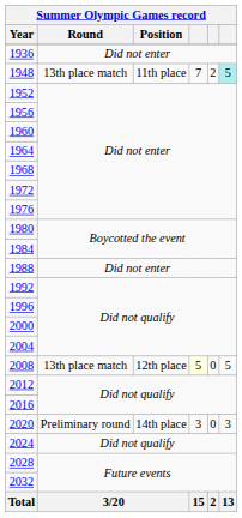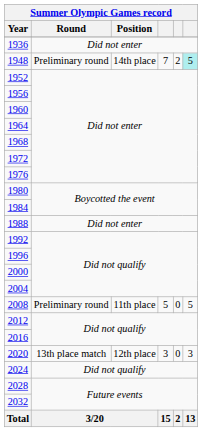 <table class="wikitable" style="text-align: center;">
 <tr>
 <th colspan=10><a href='#'>Summer Olympic Games record</a></th>
 </tr>
 <tr>
 <th>Year</th>
 <th>Round</th>
 <th>Position</th>
 <th></th>
 <th></th>
 <th></th>
 </tr>
 <tr>
 </tr>
 <tr>
 <td> <a href='#'>1936</a></td>
 <td colspan=5><em>Did not enter</em></td>
 </tr>
 <tr>
 <td> <a href='#'>1948</a></td>
-<td>13th place match</td>
-<td>11th place</td>
+<td>Preliminary round</td>
+<td>14th place</td>
 <td>7</td>
 <td>2</td>
 <td style="background: paleturquoise;">5</td>
 </tr>
 <tr>
 <td> <a href='#'>1952</a></td>
 <td colspan=5 rowspan=7><em>Did not enter</em></td>
 </tr>
 <tr>
 <td> <a href='#'>1956</a></td>
 </tr>
 <tr>
 <td> <a href='#'>1960</a></td>
 </tr>
 <tr>
 <td> <a href='#'>1964</a></td>
 </tr>
 <tr>
 <td> <a href='#'>1968</a></td>
 </tr>
 <tr>
 <td> <a href='#'>1972</a></td>
 </tr>
 <tr>
 <td> <a href='#'>1976</a></td>
 </tr>
 <tr>
 <td> <a href='#'>1980</a></td>
 <td colspan=5 rowspan=2><em>Boycotted the event</em></td>
 </tr>
 <tr>
 <td> <a href='#'>1984</a></td>
 </tr>
 <tr>
 <td> <a href='#'>1988</a></td>
 <td colspan=5><em>Did not enter</em></td>
 </tr>
 <tr>
 <td> <a href='#'>1992</a></td>
 <td colspan=6 rowspan=4><em>Did not qualify</em></td>
 </tr>
 <tr>
 <td> <a href='#'>1996</a></td>
 </tr>
 <tr>
 <td> <a href='#'>2000</a></td>
 </tr>
 <tr>
 <td> <a href='#'>2004</a></td>
 </tr>
 <tr>
 <td> <a href='#'>2008</a></td>
-<td>13th place match</td>
-<td>12th place</td>
-<td style="background: lightyellow;">5</td>
+<td>Preliminary round</td>
+<td>11th place</td>
+<td>5</td>
 <td>0</td>
 <td>5</td>
 </tr>
 <tr>
 <td> <a href='#'>2012</a></td>
 <td colspan=5 rowspan=2><em>Did not qualify</em></td>
 </tr>
 <tr>
 <td> <a href='#'>2016</a></td>
 </tr>
 <tr>
 <td> <a href='#'>2020</a></td>
-<td>Preliminary round</td>
-<td>14th place</td>
+<td>13th place match</td>
+<td>12th place</td>
 <td>3</td>
 <td>0</td>
 <td>3</td>
 </tr>
 <tr>
 <td> <a href='#'>2024</a></td>
 <td colspan=5 rowspan=1><em>Did not qualify</em></td>
 </tr>
 <tr>
 <td> <a href='#'>2028</a></td>
 <td colspan=5 rowspan=2><em>Future events</em></td>
 </tr>
 <tr>
 <td> <a href='#'>2032</a></td>
 </tr>
 <tr>
 <th>Total</th>
 <th colspan=2>3/20</th>
 <th>15</th>
 <th>2</th>
 <th>13</th>
 </tr>
 </table>
